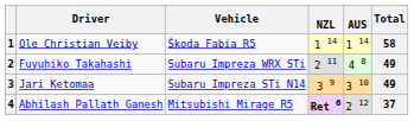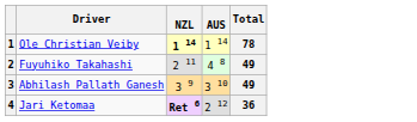 <table class="wikitable" style="font-size: 95%; text-align: center;">
 <tr>
 <th></th>
 <th>Driver</th>
-<th>Vehicle</th>
 <th><br>NZL</th>
 <th><br>AUS</th>
 <th>Total</th>
 </tr>
 <tr>
 <th>1</th>
 <td align=left> <a href='#'>Ole Christian Veiby</a></td>
-<td align=left><a href='#'>Škoda Fabia R5</a></td>
+<td style="background:#ffffbf;"><strong>1 <sup>14</sup></strong></td>
 <td style="background:#ffffbf;">1 <sup>14</sup></td>
-<td style="background:#ffffbf;">1 <sup>14</sup></td>
-<th>58</th>
+<th>78</th>
 </tr>
 <tr>
 <th>2</th>
 <td align=left> <a href='#'>Fuyuhiko Takahashi</a></td>
-<td align=left><a href='#'>Subaru Impreza WRX STi</a></td>
 <td style="background:#dfdfdf;">2 <sup>11</sup></td>
 <td style="background:#dfffdf;">4 <sup>8</sup></td>
 <th>49</th>
 </tr>
 <tr>
 <th>3</th>
-<td align=left> <a href='#'>Jari Ketomaa</a></td>
-<td align=left><a href='#'>Subaru Impreza STi N14</a></td>
+<td align=left> <a href='#'>Abhilash Pallath Ganesh</a></td>
 <td style="background:#ffdf9f;">3 <sup>9</sup></td>
 <td style="background:#ffdf9f;">3 <sup>10</sup></td>
 <th>49</th>
 </tr>
 <tr>
 <th>4</th>
-<td align=left> <a href='#'>Abhilash Pallath Ganesh</a></td>
-<td align=left><a href='#'>Mitsubishi Mirage R5</a></td>
+<td align=left> <a href='#'>Jari Ketomaa</a></td>
 <td style="background:#efcfff;"><strong>Ret <sup>6</sup></strong></td>
 <td style="background:#dfdfdf;">2 <sup>12</sup></td>
-<th>37</th>
+<th>36</th>
 </tr>
 </table>
